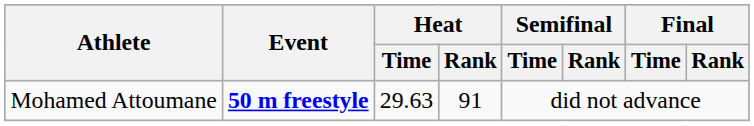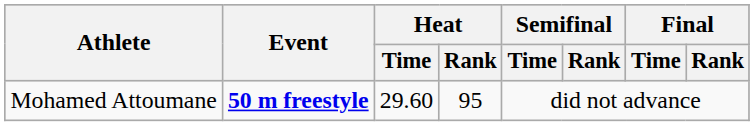 <table class=wikitable style=font-size:90%>
 <tr>
 <th rowspan=2>Athlete</th>
 <th rowspan=2>Event</th>
 <th colspan=2>Heat</th>
 <th colspan=2>Semifinal</th>
 <th colspan=2>Final</th>
 </tr>
 <tr style=font-size:95%>
 <th>Time</th>
 <th>Rank</th>
 <th>Time</th>
 <th>Rank</th>
 <th>Time</th>
 <th>Rank</th>
 </tr>
 <tr align=center>
 <td align=left>Mohamed Attoumane</td>
 <td align=left><strong><a href='#'>50 m freestyle</a></strong></td>
-<td>29.63</td>
-<td>91</td>
+<td>29.60</td>
+<td>95</td>
 <td colspan=4>did not advance</td>
 </tr>
 </table>
